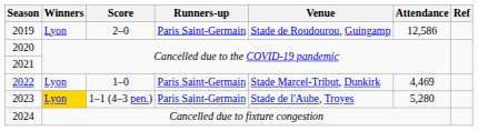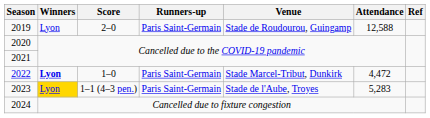 <table class="wikitable">
 <tr>
 <th>Season</th>
 <th>Winners</th>
 <th>Score</th>
 <th>Runners-up</th>
 <th>Venue</th>
 <th>Attendance</th>
 <th>Ref</th>
 </tr>
 <tr>
 <td align="center">2019</td>
 <td><a href='#'>Lyon</a></td>
 <td align="center">2–0</td>
 <td><a href='#'>Paris Saint-Germain</a></td>
 <td><a href='#'>Stade de Roudourou</a>, <a href='#'>Guingamp</a></td>
-<td align="center">12,586</td>
+<td align="center">12,588</td>
 <td align="center"></td>
 </tr>
 <tr>
 <td align="center">2020</td>
 <td rowspan="2" colspan="5" align="center"><em>Cancelled due to the <a href='#'>COVID-19 pandemic</a></em></td>
 <td rowspan="2" align="center"></td>
 </tr>
 <tr>
 <td align="center">2021</td>
 </tr>
 <tr>
 <td align="center"><a href='#'>2022</a></td>
-<td><a href='#'>Lyon</a></td>
+<td><strong><a href='#'>Lyon</a></strong></td>
 <td align="center">1–0</td>
 <td><a href='#'>Paris Saint-Germain</a></td>
 <td><a href='#'>Stade Marcel-Tribut</a>, <a href='#'>Dunkirk</a></td>
-<td align="center">4,469</td>
+<td align="center">4,472</td>
 <td align="center"></td>
 </tr>
 <tr>
 <td align="center">2023</td>
 <td style="background: gold;"><a href='#'>Lyon</a></td>
 <td align="center">1–1 (4–3 <a href='#'>pen.</a>)</td>
 <td><a href='#'>Paris Saint-Germain</a></td>
 <td><a href='#'>Stade de l'Aube</a>, <a href='#'>Troyes</a></td>
-<td align="center">5,280</td>
+<td align="center">5,283</td>
 <td align="center"></td>
 </tr>
 <tr>
 <td align="center">2024</td>
 <td colspan="5" align="center"><em>Cancelled due to fixture congestion</em></td>
 <td align="center"></td>
 </tr>
 </table>
